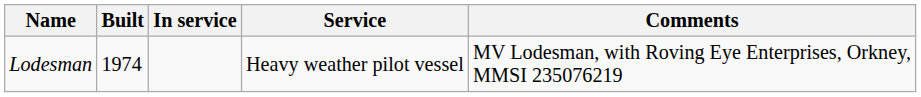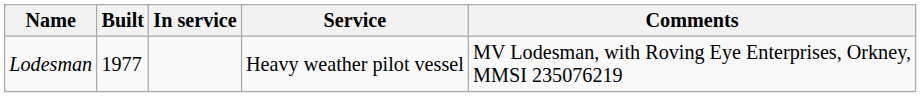 <table class="wikitable">
 <tr>
 <th>Name</th>
 <th>Built</th>
 <th>In service</th>
 <th>Service</th>
 <th>Comments</th>
 </tr>
 <tr>
 <td><em>Lodesman</em></td>
-<td>1974</td>
+<td>1977</td>
 <td></td>
 <td>Heavy weather pilot vessel</td>
 <td>MV Lodesman, with Roving Eye Enterprises, Orkney, <br>MMSI 235076219</td>
 </tr>
 </table>
